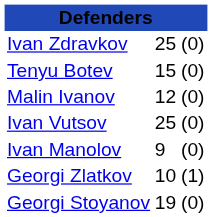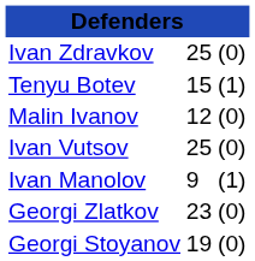 <table class="toccolours" border="0" cellpadding="2" cellspacing="0" align="left" style="margin:0.5em;">
 <tr>
 <th colspan="4" align="center" bgcolor="#2049B7"><span>Defenders</span></th>
 </tr>
 <tr>
 <td> <a href='#'>Ivan Zdravkov</a></td>
 <td>25</td>
 <td>(0)</td>
 </tr>
 <tr>
 <td> <a href='#'>Tenyu Botev</a></td>
 <td>15</td>
-<td>(0)</td>
+<td>(1)</td>
 </tr>
 <tr>
 <td> <a href='#'>Malin Ivanov</a></td>
 <td>12</td>
 <td>(0)</td>
 </tr>
 <tr>
 <td> <a href='#'>Ivan Vutsov</a></td>
 <td>25</td>
 <td>(0)</td>
 </tr>
 <tr>
 <td> <a href='#'>Ivan Manolov</a></td>
 <td>9</td>
-<td>(0)</td>
+<td>(1)</td>
 </tr>
 <tr>
 <td> <a href='#'>Georgi Zlatkov</a></td>
-<td>10</td>
-<td>(1)</td>
+<td>23</td>
+<td>(0)</td>
 </tr>
 <tr>
 <td> <a href='#'>Georgi Stoyanov</a></td>
 <td>19</td>
 <td>(0)</td>
 </tr>
 <tr>
 </tr>
 </table>
